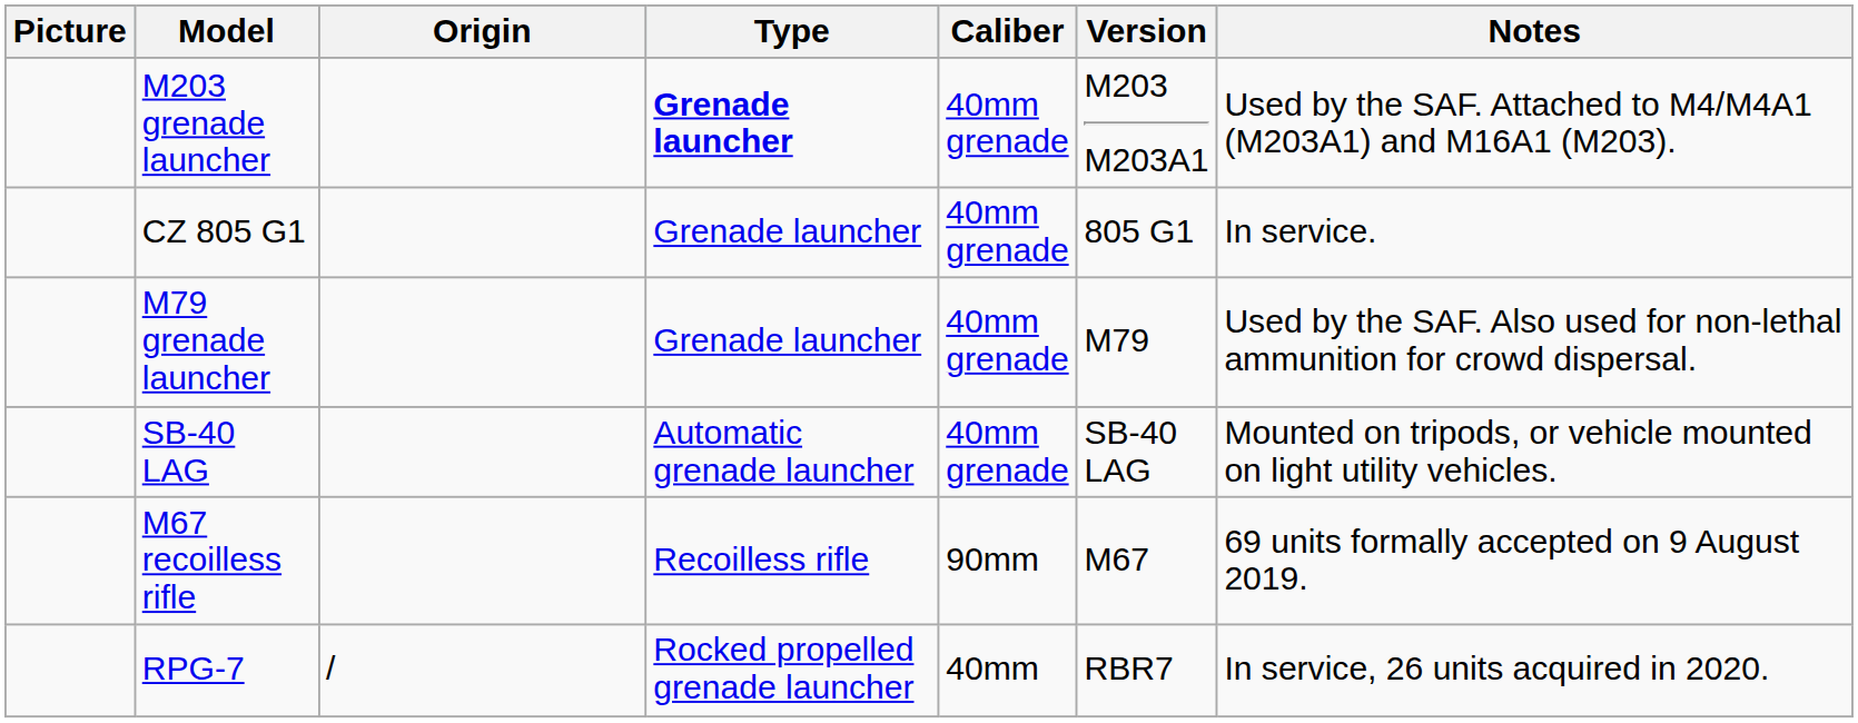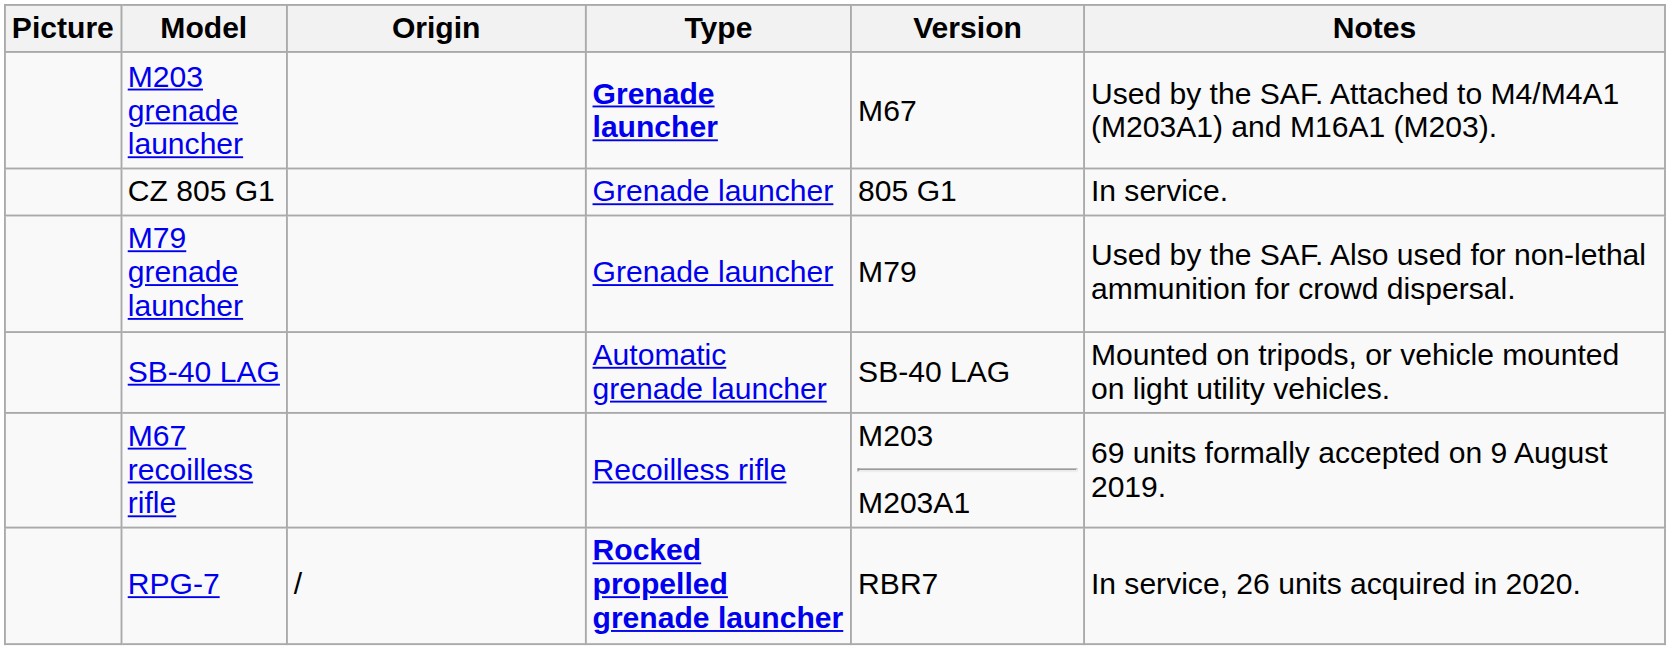 <table class="wikitable" style="width:100%;">
 <tr bgcolor=#B0E0E6>
 <th style="width:3%;">Picture</th>
 <th style="width:10%;">Model</th>
 <th style="width:18%;">Origin</th>
 <th style="width:16%;">Type</th>
-<th style="width:7%;">Caliber</th>
 <th style="width:%;">Version</th>
 <th style="width:35%;">Notes</th>
 </tr>
 <tr>
 <td></td>
 <td><a href='#'>M203 grenade launcher</a></td>
 <td></td>
 <td><strong><a href='#'>Grenade launcher</a></strong></td>
-<td><a href='#'>40mm grenade</a></td>
-<td>M203<hr>M203A1</td>
+<td>M67</td>
 <td>Used by the SAF. Attached to M4/M4A1 (M203A1) and M16A1 (M203).</td>
 </tr>
 <tr>
 <td></td>
 <td>CZ 805 G1</td>
 <td></td>
 <td><a href='#'>Grenade launcher</a></td>
-<td><a href='#'>40mm grenade</a></td>
 <td>805 G1</td>
 <td>In service.</td>
 </tr>
 <tr>
 <td></td>
 <td><a href='#'>M79 grenade launcher</a></td>
 <td></td>
 <td><a href='#'>Grenade launcher</a></td>
-<td><a href='#'>40mm grenade</a></td>
 <td>M79</td>
 <td>Used by the SAF. Also used for non-lethal ammunition for crowd dispersal.</td>
 </tr>
 <tr>
 <td></td>
 <td><a href='#'>SB-40 LAG</a></td>
 <td></td>
 <td><a href='#'>Automatic</a> <a href='#'>grenade launcher</a></td>
-<td><a href='#'>40mm grenade</a></td>
 <td>SB-40 LAG</td>
 <td>Mounted on tripods, or vehicle mounted on light utility vehicles.</td>
 </tr>
 <tr>
 <td></td>
 <td><a href='#'>M67 recoilless rifle</a></td>
 <td></td>
 <td><a href='#'>Recoilless rifle</a></td>
-<td>90mm</td>
-<td>M67</td>
+<td>M203<hr>M203A1</td>
 <td>69 units formally accepted on 9 August 2019.</td>
 </tr>
 <tr>
 <td></td>
 <td><a href='#'>RPG-7</a></td>
 <td> / </td>
-<td><a href='#'>Rocked propelled grenade launcher</a></td>
-<td>40mm</td>
+<td><strong><a href='#'>Rocked propelled grenade launcher</a></strong></td>
 <td>RBR7</td>
 <td>In service, 26 units acquired in 2020.</td>
 </tr>
 </table>
